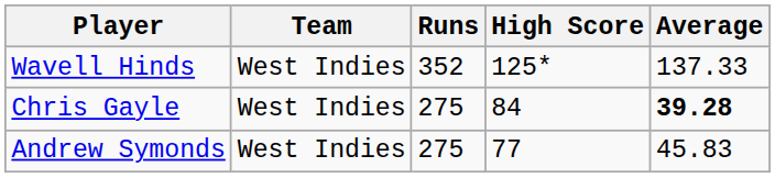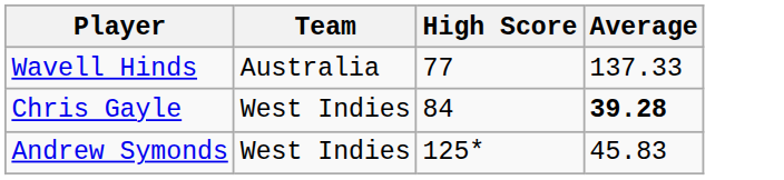 <table class="wikitable">
 <tr>
 <th>Player</th>
 <th>Team</th>
-<th>Runs</th>
 <th>High Score</th>
 <th>Average</th>
 </tr>
 <tr>
 <td><a href='#'>Wavell Hinds</a></td>
-<td>West Indies</td>
-<td>352</td>
-<td>125*</td>
+<td>Australia</td>
+<td>77</td>
 <td>137.33</td>
 </tr>
 <tr>
 <td><a href='#'>Chris Gayle</a></td>
 <td>West Indies</td>
-<td>275</td>
 <td>84</td>
 <td><strong>39.28</strong></td>
 </tr>
 <tr>
 <td><a href='#'>Andrew Symonds</a></td>
 <td>West Indies</td>
-<td>275</td>
-<td>77</td>
+<td>125*</td>
 <td>45.83</td>
 </tr>
 </table>
